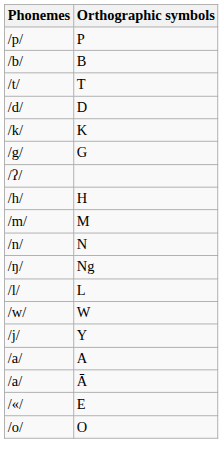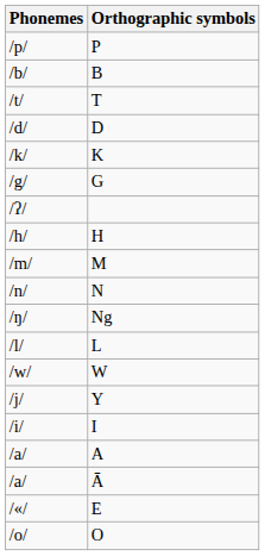 <table class="wikitable">
 <tr>
 <th>Phonemes</th>
 <th>Orthographic symbols</th>
 </tr>
 <tr>
 <td>/p/</td>
 <td>P</td>
 </tr>
 <tr>
 <td>/b/</td>
 <td>B</td>
 </tr>
 <tr>
 <td>/t/</td>
 <td>T</td>
 </tr>
 <tr>
 <td>/d/</td>
 <td>D</td>
 </tr>
 <tr>
 <td>/k/</td>
 <td>K</td>
 </tr>
 <tr>
 <td>/g/</td>
 <td>G</td>
 </tr>
 <tr>
 <td>/ʔ/</td>
 <td></td>
 </tr>
 <tr>
 <td>/h/</td>
 <td>H</td>
 </tr>
 <tr>
 <td>/m/</td>
 <td>M</td>
 </tr>
 <tr>
 <td>/n/</td>
 <td>N</td>
 </tr>
 <tr>
 <td>/ŋ/</td>
 <td>Ng</td>
 </tr>
 <tr>
 <td>/l/</td>
 <td>L</td>
 </tr>
 <tr>
 <td>/w/</td>
 <td>W</td>
 </tr>
 <tr>
 <td>/j/</td>
 <td>Y</td>
 </tr>
 <tr>
+<td>/i/</td>
+<td>I</td>
+</tr>
+<tr>
 <td>/a/</td>
 <td>A</td>
 </tr>
 <tr>
 <td>/a/</td>
 <td>Ā</td>
 </tr>
 <tr>
 <td>/«/</td>
 <td>E</td>
 </tr>
 <tr>
 <td>/o/</td>
 <td>O</td>
 </tr>
 </table>
